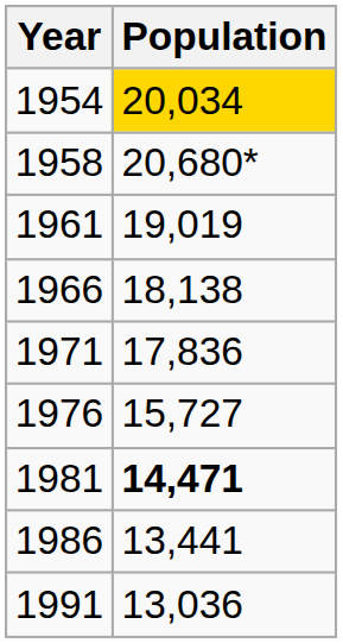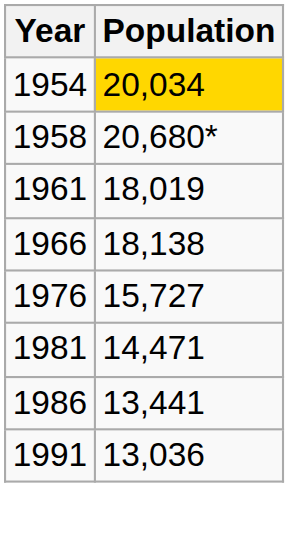 <table class="wikitable">
 <tr>
 <th>Year</th>
 <th>Population</th>
 </tr>
 <tr>
 <td>1954</td>
 <td style="background: gold;">20,034</td>
 </tr>
 <tr>
 <td>1958</td>
 <td>20,680*</td>
 </tr>
 <tr>
 <td>1961</td>
-<td>19,019</td>
+<td>18,019</td>
 </tr>
 <tr>
 <td>1966</td>
 <td>18,138</td>
-</tr>
-<tr>
-<td>1971</td>
-<td>17,836</td>
 </tr>
 <tr>
 <td>1976</td>
 <td>15,727</td>
 </tr>
 <tr>
 <td>1981</td>
-<td><strong>14,471</strong></td>
+<td>14,471</td>
 </tr>
 <tr>
 <td>1986</td>
 <td>13,441</td>
 </tr>
 <tr>
 <td>1991</td>
 <td>13,036</td>
 </tr>
 </table>
